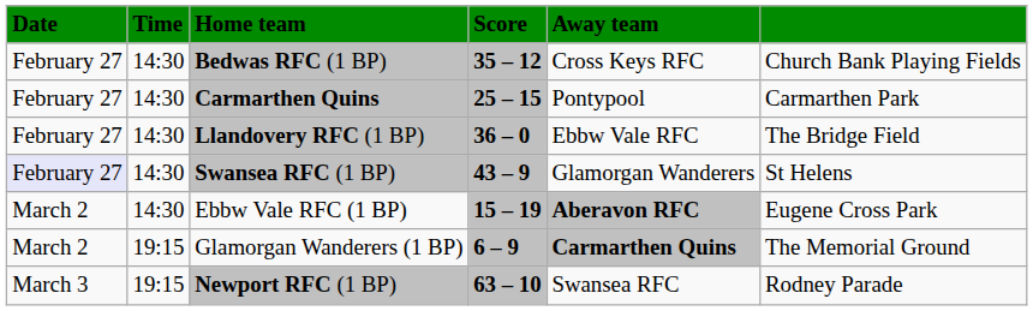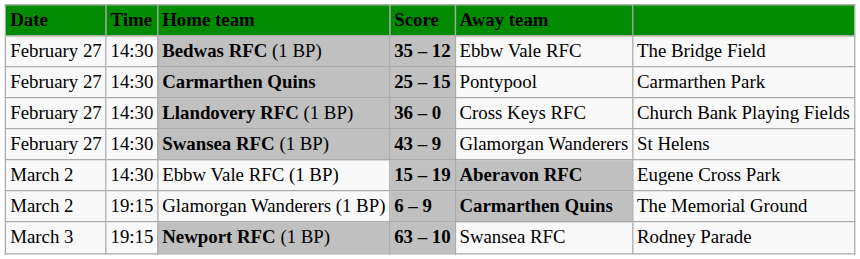 <table class="wikitable" style="margin:0.5em auto; font-size:95%">
 <tr bgcolor="#008B00">
 <td><strong>Date</strong></td>
 <td><strong>Time</strong></td>
 <td><strong>Home team</strong></td>
 <td><strong>Score</strong></td>
 <td><strong>Away team</strong></td>
 <td></td>
 </tr>
 <tr>
 <td>February 27</td>
 <td>14:30</td>
 <td bgcolor="silver"><strong>Bedwas RFC</strong> (1 BP)</td>
 <td bgcolor="silver"><strong>35 – 12</strong></td>
-<td>Cross Keys RFC</td>
-<td>Church Bank Playing Fields</td>
+<td>Ebbw Vale RFC</td>
+<td>The Bridge Field</td>
 </tr>
 <tr>
 <td>February 27</td>
 <td>14:30</td>
 <td bgcolor="silver"><strong>Carmarthen Quins</strong></td>
 <td bgcolor="silver"><strong>25 – 15</strong></td>
 <td>Pontypool</td>
 <td>Carmarthen Park</td>
 </tr>
 <tr>
 <td>February 27</td>
 <td>14:30</td>
 <td bgcolor="silver"><strong>Llandovery RFC</strong> (1 BP)</td>
 <td bgcolor="silver"><strong>36 – 0</strong></td>
-<td>Ebbw Vale RFC</td>
-<td>The Bridge Field</td>
+<td>Cross Keys RFC</td>
+<td>Church Bank Playing Fields</td>
 </tr>
 <tr>
-<td style="background: lavender;">February 27</td>
+<td>February 27</td>
 <td>14:30</td>
 <td bgcolor="silver"><strong>Swansea RFC</strong> (1 BP)</td>
 <td bgcolor="silver"><strong>43 – 9</strong></td>
 <td>Glamorgan Wanderers</td>
 <td>St Helens</td>
 </tr>
 <tr>
 <td>March 2</td>
 <td>14:30</td>
 <td>Ebbw Vale RFC (1 BP)</td>
 <td bgcolor="silver"><strong>15 – 19</strong></td>
 <td bgcolor="silver"><strong>Aberavon RFC</strong></td>
 <td>Eugene Cross Park</td>
 </tr>
 <tr>
 <td>March 2</td>
 <td>19:15</td>
 <td>Glamorgan Wanderers (1 BP)</td>
 <td bgcolor="silver"><strong>6 – 9</strong></td>
 <td bgcolor="silver"><strong>Carmarthen Quins</strong></td>
 <td>The Memorial Ground</td>
 </tr>
 <tr>
 <td>March 3</td>
 <td>19:15</td>
 <td bgcolor="silver"><strong>Newport RFC</strong> (1 BP)</td>
 <td bgcolor="silver"><strong>63 – 10</strong></td>
 <td>Swansea RFC</td>
 <td>Rodney Parade</td>
 </tr>
 </table>
